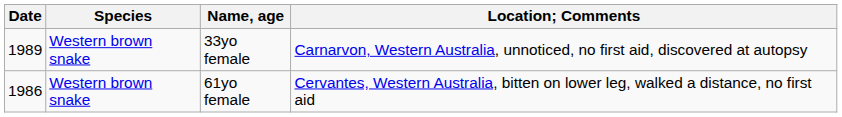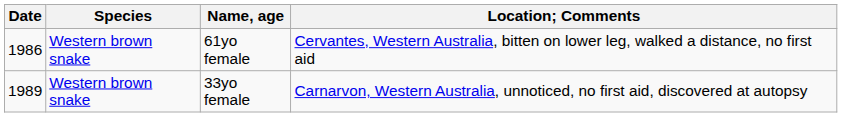 <table class="wikitable sortable">
 <tr>
 <th scope="col">Date</th>
 <th scope="col">Species</th>
 <th scope="col">Name, age</th>
 <th scope="col" class="unsortable">Location; Comments</th>
 </tr>
 <tr>
+<td data-sort-value="1986-01-01">1986</td>
+<td><a href='#'>Western brown snake</a></td>
+<td data-sort-value="">61yo female</td>
+<td><a href='#'>Cervantes, Western Australia</a>, bitten on lower leg, walked a distance, no first aid</td>
+</tr>
+<tr>
 <td data-sort-value="1989-01-01">1989</td>
 <td><a href='#'>Western brown snake</a></td>
 <td data-sort-value="">33yo female</td>
 <td><a href='#'>Carnarvon, Western Australia</a>, unnoticed, no first aid, discovered at autopsy</td>
 </tr>
-<tr>
-<td data-sort-value="1986-01-01">1986</td>
-<td><a href='#'>Western brown snake</a></td>
-<td data-sort-value="">61yo female</td>
-<td><a href='#'>Cervantes, Western Australia</a>, bitten on lower leg, walked a distance, no first aid</td>
-</tr>
 </table>
